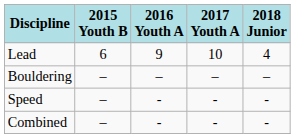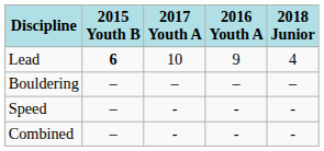 <table class="wikitable" style="text-align: center;">
 <tr>
 <th style="background: #b0e0e6;">Discipline</th>
 <th style="background: #b0e0e6;">2015<br>Youth B</th>
+<th style="background: #b0e0e6;">2017<br>Youth A</th>
 <th style="background: #b0e0e6;">2016<br>Youth A</th>
-<th style="background: #b0e0e6;">2017<br>Youth A</th>
 <th style="background: #b0e0e6;">2018<br>Junior</th>
 </tr>
 <tr>
 <td align="left">Lead</td>
-<td>6</td>
+<td><strong>6</strong></td>
+<td>10</td>
 <td>9</td>
-<td>10</td>
 <td>4</td>
 </tr>
 <tr>
 <td align="left">Bouldering</td>
 <td>–</td>
 <td>–</td>
 <td>–</td>
 <td>–</td>
 </tr>
 <tr>
 <td align="left">Speed</td>
 <td>–</td>
 <td>-</td>
 <td>-</td>
 <td>-</td>
 </tr>
 <tr>
 <td align="left">Combined</td>
 <td>–</td>
 <td>-</td>
 <td>-</td>
 <td>-</td>
 </tr>
 </table>
